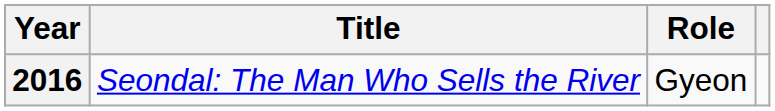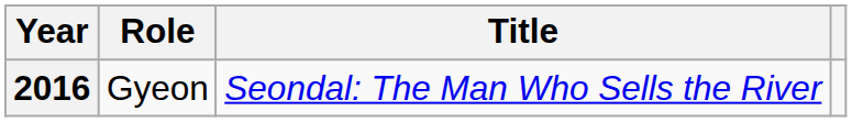 <table class="wikitable plainrowheaders">
 <tr>
 <th scope="col">Year</th>
+<th scope="col">Role</th>
 <th scope="col">Title</th>
-<th scope="col">Role</th>
 <th scope="col" class="unsortable"></th>
 </tr>
 <tr>
 <th scope="row">2016</th>
+<td>Gyeon</td>
 <td><em><a href='#'>Seondal: The Man Who Sells the River</a></em></td>
-<td>Gyeon</td>
 <td style="text-align:center"></td>
 </tr>
 </table>
